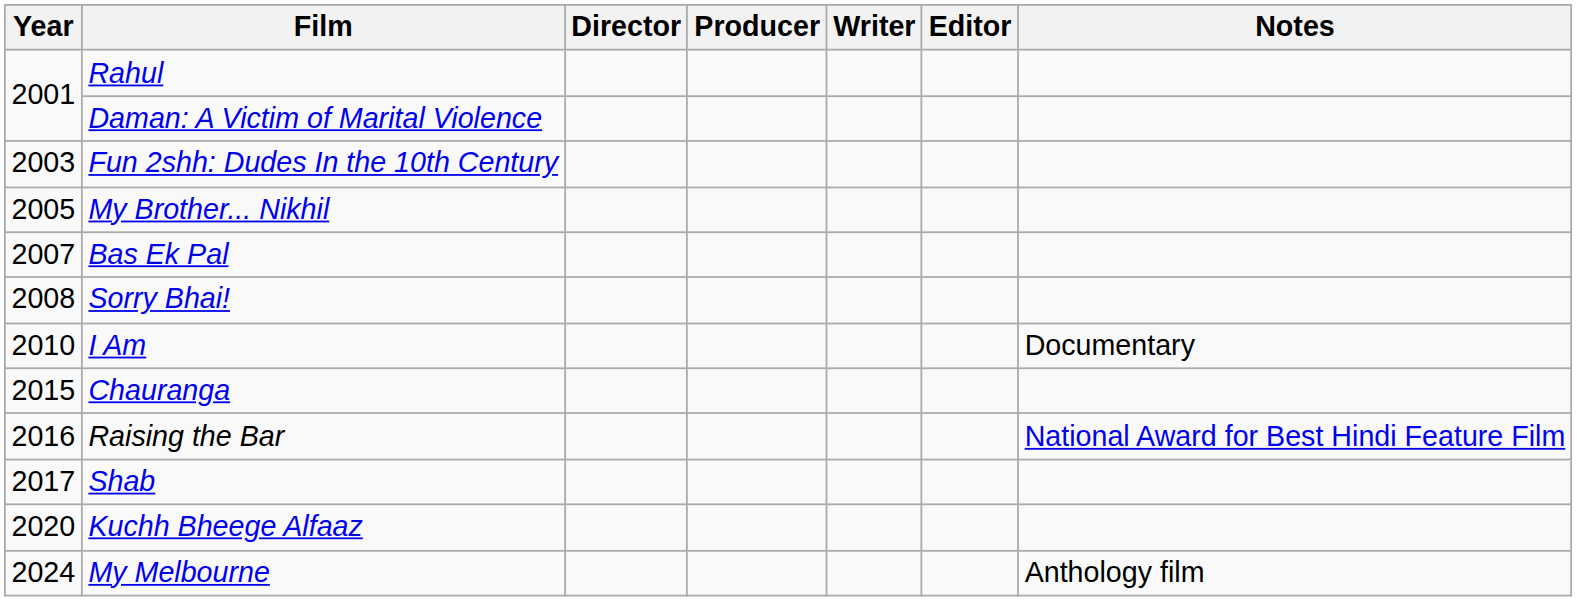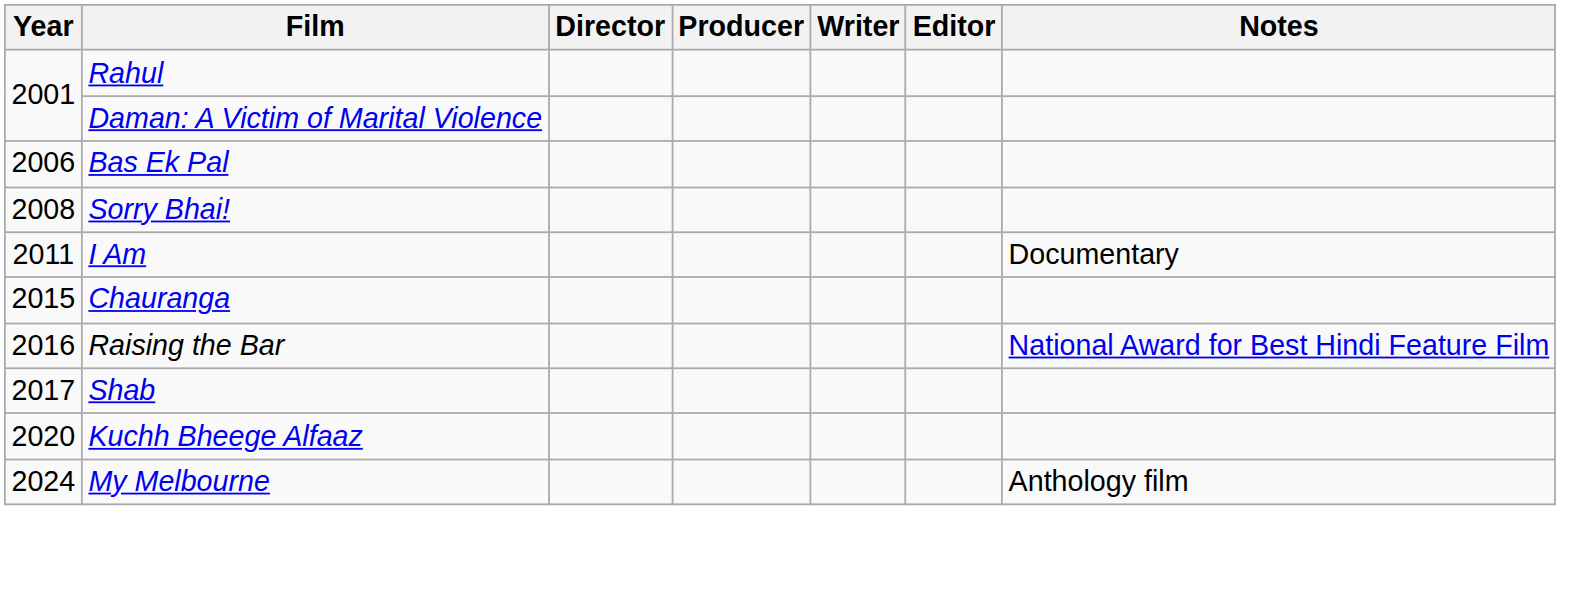 <table class="wikitable sortable mw-collapsible">
 <tr>
 <th>Year</th>
 <th>Film</th>
 <th>Director</th>
 <th>Producer</th>
 <th>Writer</th>
 <th>Editor</th>
 <th class="unsortable">Notes</th>
 </tr>
 <tr>
 <td rowspan="2" style="text-align:center;">2001</td>
 <td><em><a href='#'>Rahul</a></em></td>
 <td></td>
 <td></td>
 <td></td>
 <td></td>
 <td></td>
 </tr>
 <tr>
 <td><em><a href='#'>Daman: A Victim of Marital Violence</a></em></td>
 <td></td>
 <td></td>
 <td></td>
 <td></td>
 <td></td>
 </tr>
 <tr>
-<td style="text-align:center;">2003</td>
-<td><em><a href='#'>Fun 2shh: Dudes In the 10th Century</a></em></td>
-<td></td>
-<td></td>
-<td></td>
-<td></td>
-<td></td>
-</tr>
-<tr>
-<td style="text-align:center;">2005</td>
-<td><em><a href='#'>My Brother... Nikhil</a></em></td>
-<td></td>
-<td></td>
-<td></td>
-<td></td>
-<td></td>
-</tr>
-<tr>
-<td style="text-align:center;">2007</td>
+<td style="text-align:center;">2006</td>
 <td><em><a href='#'>Bas Ek Pal</a></em></td>
 <td></td>
 <td></td>
 <td></td>
 <td></td>
 <td></td>
 </tr>
 <tr>
 <td style="text-align:center;">2008</td>
 <td><em><a href='#'>Sorry Bhai!</a></em></td>
 <td></td>
 <td></td>
 <td></td>
 <td></td>
 <td></td>
 </tr>
 <tr>
-<td style="text-align:center;">2010</td>
+<td style="text-align:center;">2011</td>
 <td><em><a href='#'>I Am</a></em></td>
 <td></td>
 <td></td>
 <td></td>
 <td></td>
 <td>Documentary</td>
 </tr>
 <tr>
 <td style="text-align:center;">2015</td>
 <td><em><a href='#'>Chauranga</a></em></td>
 <td></td>
 <td></td>
 <td></td>
 <td></td>
 <td></td>
 </tr>
 <tr>
 <td style="text-align:center;">2016</td>
 <td><em>Raising the Bar</em></td>
 <td></td>
 <td></td>
 <td></td>
 <td></td>
 <td><a href='#'>National Award for Best Hindi Feature Film</a></td>
 </tr>
 <tr>
 <td style="text-align:center;">2017</td>
 <td><em><a href='#'>Shab</a></em></td>
 <td></td>
 <td></td>
 <td></td>
 <td></td>
 <td></td>
 </tr>
 <tr>
 <td style="text-align:center;">2020</td>
 <td><em><a href='#'>Kuchh Bheege Alfaaz</a></em></td>
 <td></td>
 <td></td>
 <td></td>
 <td></td>
 <td></td>
 </tr>
 <tr>
 <td style="text-align:center;">2024</td>
 <td><em><a href='#'>My Melbourne</a></em></td>
 <td></td>
 <td></td>
 <td></td>
 <td></td>
 <td>Anthology film</td>
 </tr>
 </table>
